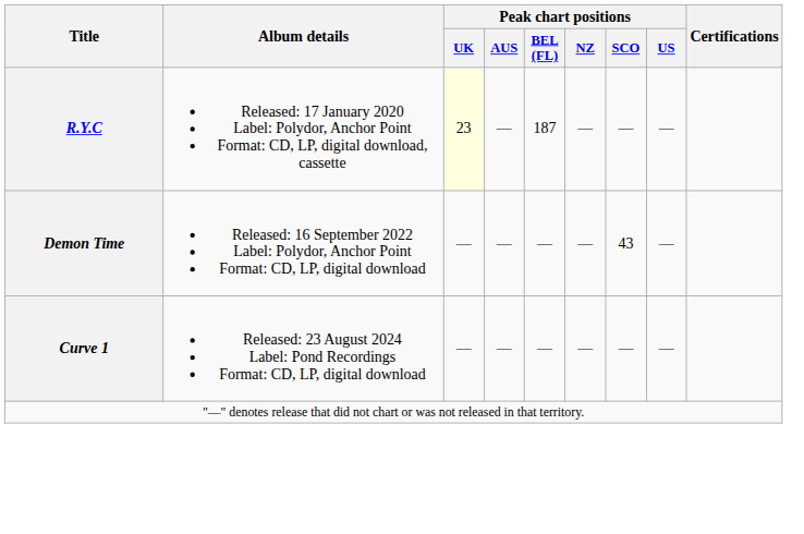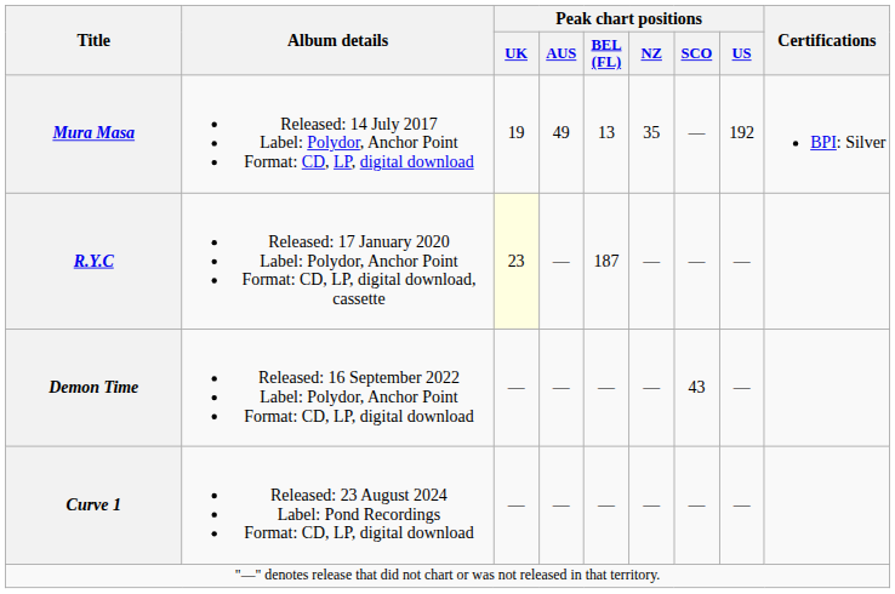 <table class="wikitable plainrowheaders" style="text-align:center;">
 <tr>
 <th scope="col" rowspan="2" style="width:10em;">Title</th>
 <th scope="col" rowspan="2" style="width:18em;">Album details</th>
 <th scope="col" colspan="6">Peak chart positions</th>
 <th rowspan="2">Certifications</th>
 </tr>
 <tr>
 <th scope="col" style="width:2.5em; font-size:90%;"><a href='#'>UK</a><br></th>
 <th scope="col" style="width:2.5em; font-size:90%;"><a href='#'>AUS</a><br></th>
 <th scope="col" style="width:2.5em; font-size:90%;"><a href='#'>BEL<br>(FL)</a><br></th>
 <th scope="col" style="width:2.5em; font-size:90%;"><a href='#'>NZ</a><br></th>
 <th scope="col" style="width:2.5em; font-size:90%;"><a href='#'>SCO</a><br></th>
 <th scope="col" style="width:2.5em; font-size:90%;"><a href='#'>US</a><br></th>
+</tr>
+<tr>
+<th scope="row"><em><a href='#'>Mura Masa</a></em></th>
+<td><br><ul><li>Released: 14 July 2017</li><li>Label: <a href='#'>Polydor</a>, Anchor Point</li><li>Format: <a href='#'>CD</a>, <a href='#'>LP</a>, <a href='#'>digital download</a></li></ul></td>
+<td>19</td>
+<td>49</td>
+<td>13</td>
+<td>35</td>
+<td>—</td>
+<td>192</td>
+<td><br><ul><li><a href='#'>BPI</a>: Silver</li></ul></td>
 </tr>
 <tr>
 <th scope="row"><em><a href='#'>R.Y.C</a></em></th>
 <td><br><ul><li>Released: 17 January 2020</li><li>Label: Polydor, Anchor Point</li><li>Format: CD, LP, digital download, cassette</li></ul></td>
 <td style="background: lightyellow;">23</td>
 <td>—</td>
 <td>187</td>
 <td>—</td>
 <td>—</td>
 <td>—</td>
 <td></td>
 </tr>
 <tr>
 <th scope="row"><em>Demon Time</em></th>
 <td><br><ul><li>Released: 16 September 2022</li><li>Label: Polydor, Anchor Point</li><li>Format: CD, LP, digital download</li></ul></td>
 <td>—</td>
 <td>—</td>
 <td>—</td>
 <td>—</td>
 <td>43</td>
 <td>—</td>
 <td></td>
 </tr>
 <tr>
 <th scope="row"><em>Curve 1</em></th>
 <td><br><ul><li>Released: 23 August 2024</li><li>Label: Pond Recordings</li><li>Format: CD, LP, digital download</li></ul></td>
 <td>—</td>
 <td>—</td>
 <td>—</td>
 <td>—</td>
 <td>—</td>
 <td>—</td>
 <td></td>
 </tr>
 <tr>
 <td colspan="9"  style="text-align:center; font-size:85%">"—" denotes release that did not chart or was not released in that territory.</td>
 </tr>
 </table>
